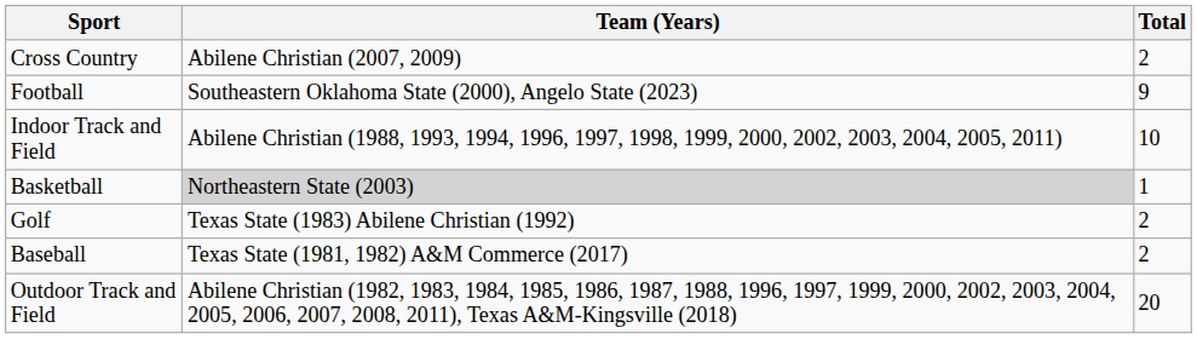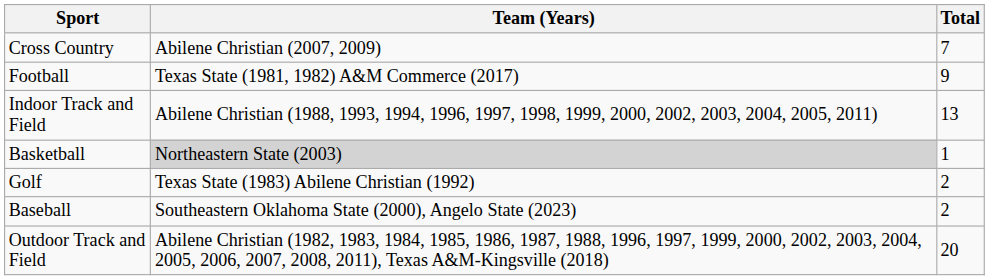 <table class="wikitable">
 <tr>
 <th>Sport</th>
 <th>Team (Years)</th>
 <th>Total</th>
 </tr>
 <tr>
 <td>Cross Country</td>
 <td>Abilene Christian (2007, 2009)</td>
-<td>2</td>
+<td>7</td>
 </tr>
 <tr>
 <td>Football</td>
-<td>Southeastern Oklahoma State (2000), Angelo State (2023)</td>
+<td>Texas State (1981, 1982) A&M Commerce (2017)</td>
 <td>9</td>
 </tr>
 <tr>
 <td>Indoor Track and Field</td>
 <td>Abilene Christian (1988, 1993, 1994, 1996, 1997, 1998, 1999, 2000, 2002, 2003, 2004, 2005, 2011)</td>
-<td>10</td>
+<td>13</td>
 </tr>
 <tr>
 <td>Basketball</td>
 <td style="background: lightgrey;">Northeastern State (2003)</td>
 <td>1</td>
 </tr>
 <tr>
 <td>Golf</td>
 <td>Texas State (1983) Abilene Christian (1992)</td>
 <td>2</td>
 </tr>
 <tr>
 <td>Baseball</td>
-<td>Texas State (1981, 1982) A&M Commerce (2017)</td>
+<td>Southeastern Oklahoma State (2000), Angelo State (2023)</td>
 <td>2</td>
 </tr>
 <tr>
 <td>Outdoor Track and Field</td>
 <td>Abilene Christian (1982, 1983, 1984, 1985, 1986, 1987, 1988, 1996, 1997, 1999, 2000, 2002, 2003, 2004, 2005, 2006, 2007, 2008, 2011), Texas A&M-Kingsville (2018)</td>
 <td>20</td>
 </tr>
 </table>
